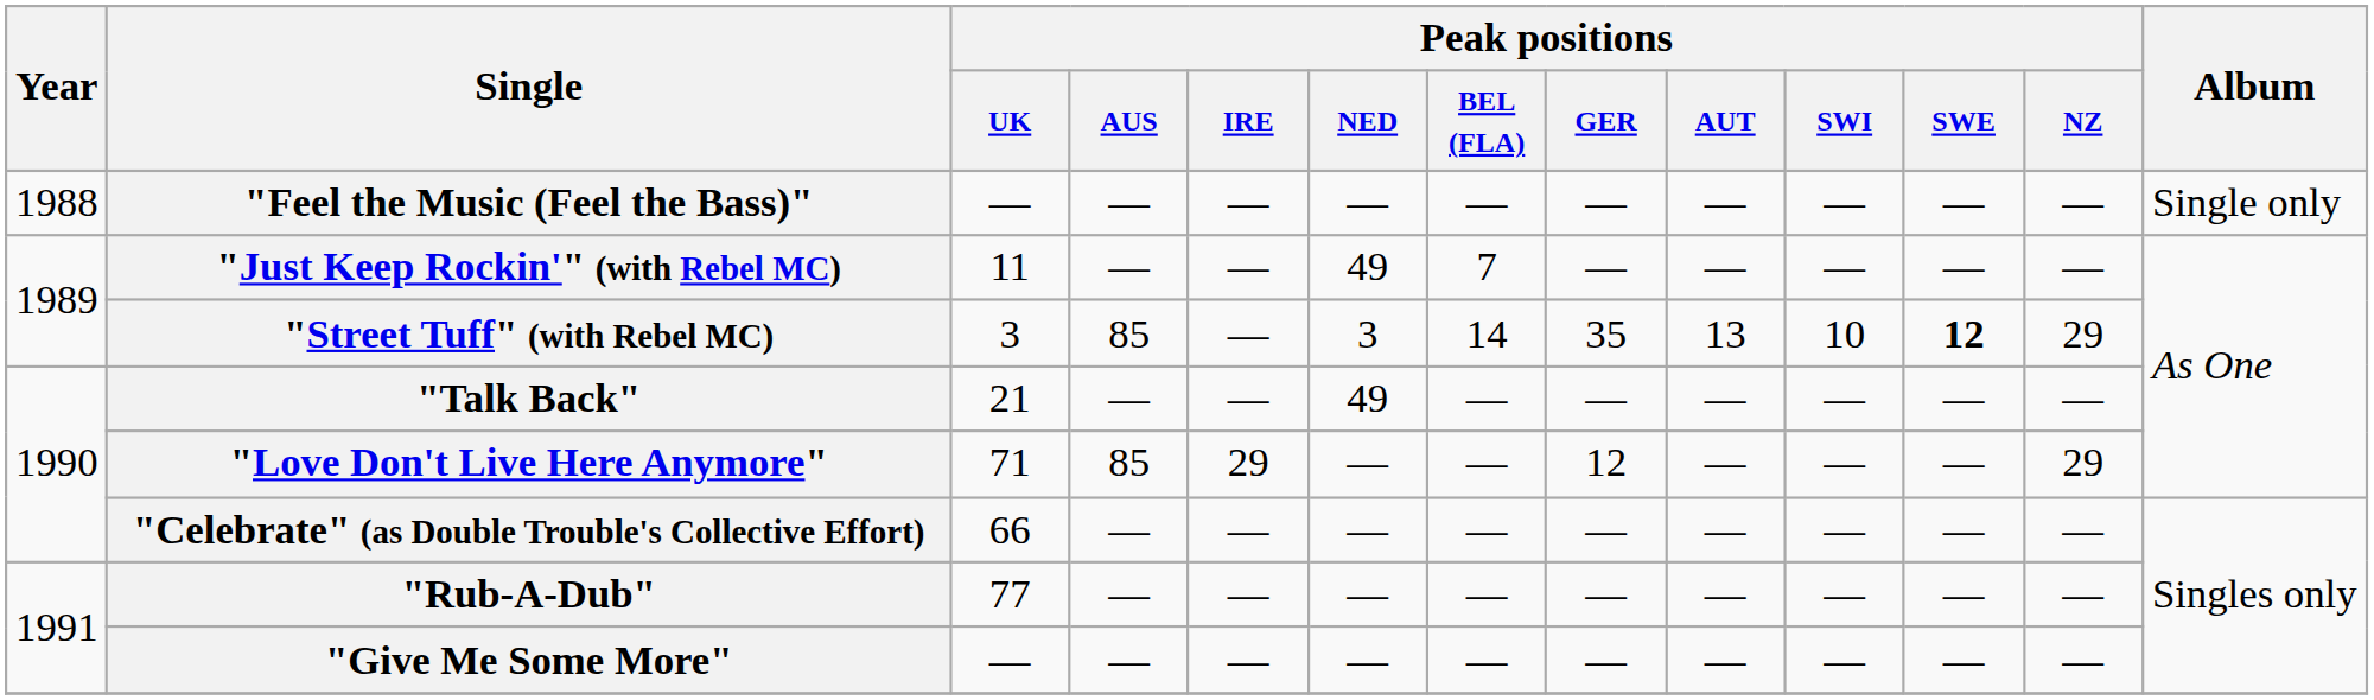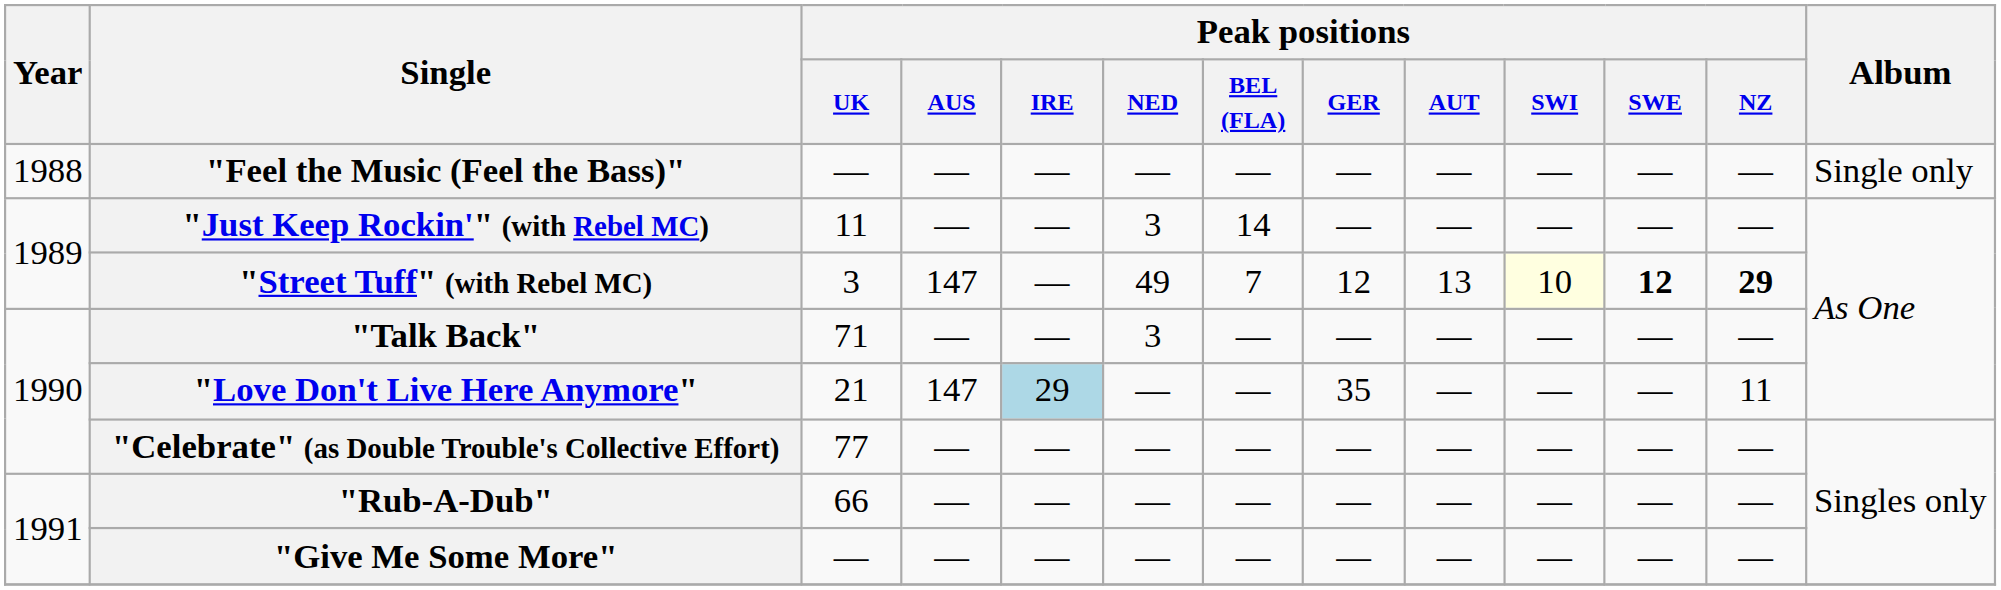 <table class="wikitable plainrowheaders" style="text-align:center;">
 <tr>
 <th rowspan="2">Year</th>
 <th rowspan="2" style="width:20em;">Single</th>
 <th colspan="10">Peak positions</th>
 <th rowspan="2">Album</th>
 </tr>
 <tr style="font-size:smaller;">
 <th width="40"><small><a href='#'>UK</a></small></th>
 <th width="40"><small><a href='#'>AUS</a></small></th>
 <th width="40"><small><a href='#'>IRE</a></small></th>
 <th width="40"><small><a href='#'>NED</a></small></th>
 <th width="40"><small><a href='#'>BEL<br>(FLA)</a></small></th>
 <th width="40"><small><a href='#'>GER</a></small></th>
 <th width="40"><small><a href='#'>AUT</a></small></th>
 <th width="40"><small><a href='#'>SWI</a></small></th>
 <th width="40"><small><a href='#'>SWE</a></small></th>
 <th width="40"><small><a href='#'>NZ</a></small></th>
 </tr>
 <tr>
 <td>1988</td>
 <th scope="row">"Feel the Music (Feel the Bass)"</th>
 <td>—</td>
 <td>—</td>
 <td>—</td>
 <td>—</td>
 <td>—</td>
 <td>—</td>
 <td>—</td>
 <td>—</td>
 <td>—</td>
 <td>—</td>
 <td align="left" rowspan="1">Single only</td>
 </tr>
 <tr>
 <td rowspan="2">1989</td>
 <th scope="row">"<a href='#'>Just Keep Rockin'</a>" <small>(with <a href='#'>Rebel MC</a>)</small></th>
 <td>11</td>
 <td>—</td>
 <td>—</td>
-<td>49</td>
-<td>7</td>
+<td>3</td>
+<td>14</td>
 <td>—</td>
 <td>—</td>
 <td>—</td>
 <td>—</td>
 <td>—</td>
 <td align="left" rowspan="4"><em>As One</em></td>
 </tr>
 <tr>
 <th scope="row">"<a href='#'>Street Tuff</a>" <small>(with Rebel MC)</small></th>
 <td>3</td>
-<td>85</td>
+<td>147</td>
 <td>—</td>
-<td>3</td>
-<td>14</td>
-<td>35</td>
+<td>49</td>
+<td>7</td>
+<td>12</td>
 <td>13</td>
-<td>10</td>
+<td style="background: lightyellow;">10</td>
 <td><strong>12</strong></td>
-<td>29</td>
+<td><strong>29</strong></td>
 </tr>
 <tr>
 <td rowspan="3">1990</td>
 <th scope="row">"Talk Back"</th>
-<td>21</td>
+<td>71</td>
 <td>—</td>
 <td>—</td>
-<td>49</td>
+<td>3</td>
 <td>—</td>
 <td>—</td>
 <td>—</td>
 <td>—</td>
 <td>—</td>
 <td>—</td>
 </tr>
 <tr>
 <th scope="row">"<a href='#'>Love Don't Live Here Anymore</a>"</th>
-<td>71</td>
-<td>85</td>
-<td>29</td>
+<td>21</td>
+<td>147</td>
+<td style="background: lightblue;">29</td>
 <td>—</td>
 <td>—</td>
-<td>12</td>
+<td>35</td>
 <td>—</td>
 <td>—</td>
 <td>—</td>
-<td>29</td>
+<td>11</td>
 </tr>
 <tr>
 <th scope="row">"Celebrate" <small>(as Double Trouble's Collective Effort)</small></th>
-<td>66</td>
+<td>77</td>
 <td>—</td>
 <td>—</td>
 <td>—</td>
 <td>—</td>
 <td>—</td>
 <td>—</td>
 <td>—</td>
 <td>—</td>
 <td>—</td>
 <td align="left" rowspan="3">Singles only</td>
 </tr>
 <tr>
 <td rowspan="2">1991</td>
 <th scope="row">"Rub-A-Dub"</th>
-<td>77</td>
+<td>66</td>
 <td>—</td>
 <td>—</td>
 <td>—</td>
 <td>—</td>
 <td>—</td>
 <td>—</td>
 <td>—</td>
 <td>—</td>
 <td>—</td>
 </tr>
 <tr>
 <th scope="row">"Give Me Some More"</th>
 <td>—</td>
 <td>—</td>
 <td>—</td>
 <td>—</td>
 <td>—</td>
 <td>—</td>
 <td>—</td>
 <td>—</td>
 <td>—</td>
 <td>—</td>
 </tr>
 <tr>
 </tr>
 </table>
